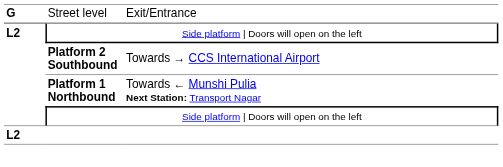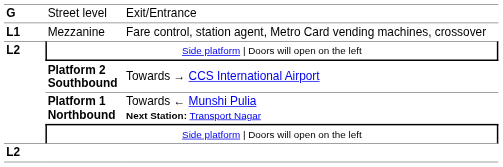 <table table border=0 cellspacing=0 cellpadding=3>
 <tr>
 <td style="border-bottom:solid 1px gray;border-top:solid 1px gray;" width=50 valign=top><strong>G</strong></td>
 <td style="border-top:solid 1px gray;border-bottom:solid 1px gray;" width=100 valign=top>Street level</td>
 <td style="border-top:solid 1px gray;border-bottom:solid 1px gray;" width=500 valign=top>Exit/Entrance</td>
+</tr>
+<tr>
+<td valign=top><strong>L1</strong></td>
+<td valign=top>Mezzanine</td>
+<td valign=top>Fare control, station agent, Metro Card vending machines, crossover<br></td>
 </tr>
 <tr>
 <td style="border-top:solid 1px gray;border-bottom:solid 1px gray;" width=50 rowspan=4 valign=top><strong>L2</strong></td>
 <td style="border-top:solid 1px gray;border-right:solid 2px black;border-left:solid 2px black;border-bottom:solid 2px black;text-align:center;" colspan=2><small><a href='#'>Side platform</a> | Doors will open on the left </small></td>
 </tr>
 <tr>
 <td style="border-bottom:solid 1px gray;" width=100><span><strong>Platform 2</strong><br><strong>Southbound</strong></span></td>
 <td style="border-bottom:solid 1px gray;" width=500>Towards → <a href='#'>CCS International Airport</a></td>
 </tr>
 <tr>
 <td><span><strong>Platform 1</strong><br><strong>Northbound</strong></span></td>
 <td>Towards ← <a href='#'>Munshi Pulia</a><br><small><strong>Next Station:</strong> <a href='#'>Transport Nagar</a></small></td>
 </tr>
 <tr>
 <td style="border-top:solid 2px black;border-right:solid 2px black;border-left:solid 2px black;border-bottom:solid 1px gray;text-align:center;" colspan=2><small><a href='#'>Side platform</a> | Doors will open on the left </small></td>
 </tr>
 <tr>
 <td style="border-bottom:solid 1px gray;" width=50 rowspan=2 valign=top><strong>L2</strong></td>
 <td style="border-bottom:solid 1px gray;" width=100></td>
 <td style="border-bottom:solid 1px gray;" width=500></td>
 </tr>
 <tr>
 </tr>
 </table>
